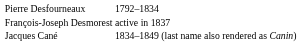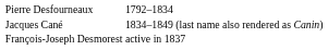 <table>
 <tr>
 <td>Pierre Desfourneaux</td>
 <td>1792–1834</td>
 </tr>
 <tr>
+<td>Jacques Cané</td>
+<td>1834–1849 (last name also rendered as <em>Canin</em>)</td>
+</tr>
+<tr>
 <td>François-Joseph Desmorest</td>
 <td>active in 1837</td>
 </tr>
-<tr>
-<td>Jacques Cané</td>
-<td>1834–1849 (last name also rendered as <em>Canin</em>)</td>
-</tr>
 </table>
